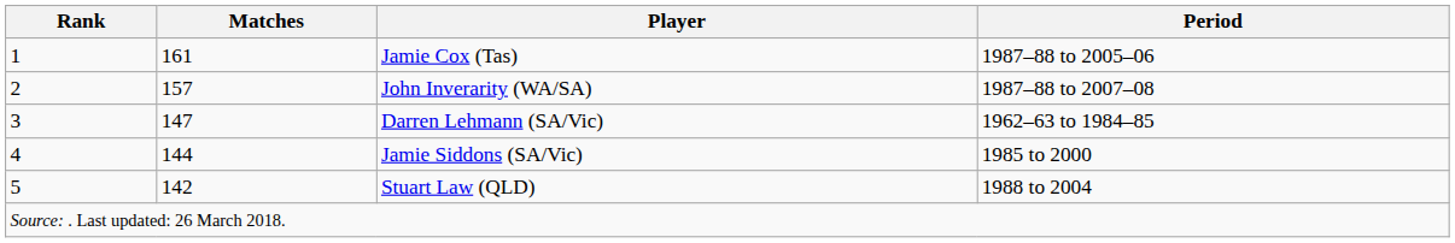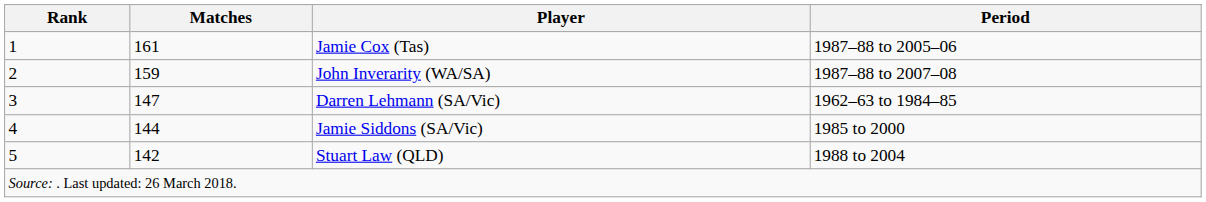 <table class="wikitable" style="width:70%;">
 <tr>
 <th>Rank</th>
 <th>Matches</th>
 <th>Player</th>
 <th>Period</th>
 </tr>
 <tr>
 <td>1</td>
 <td>161</td>
 <td><a href='#'>Jamie Cox</a> (Tas)</td>
 <td>1987–88 to 2005–06</td>
 </tr>
 <tr>
 <td>2</td>
-<td>157</td>
+<td>159</td>
 <td><a href='#'>John Inverarity</a> (WA/SA)</td>
 <td>1987–88 to 2007–08</td>
 </tr>
 <tr>
 <td>3</td>
 <td>147</td>
 <td><a href='#'>Darren Lehmann</a> (SA/Vic)</td>
 <td>1962–63 to 1984–85</td>
 </tr>
 <tr>
 <td>4</td>
 <td>144</td>
 <td><a href='#'>Jamie Siddons</a> (SA/Vic)</td>
 <td>1985 to 2000</td>
 </tr>
 <tr>
 <td>5</td>
 <td>142</td>
 <td><a href='#'>Stuart Law</a> (QLD)</td>
 <td>1988 to 2004</td>
 </tr>
 <tr>
 <td colspan=4><small><em>Source: </em>. Last updated: 26 March 2018.</small></td>
 </tr>
 </table>
